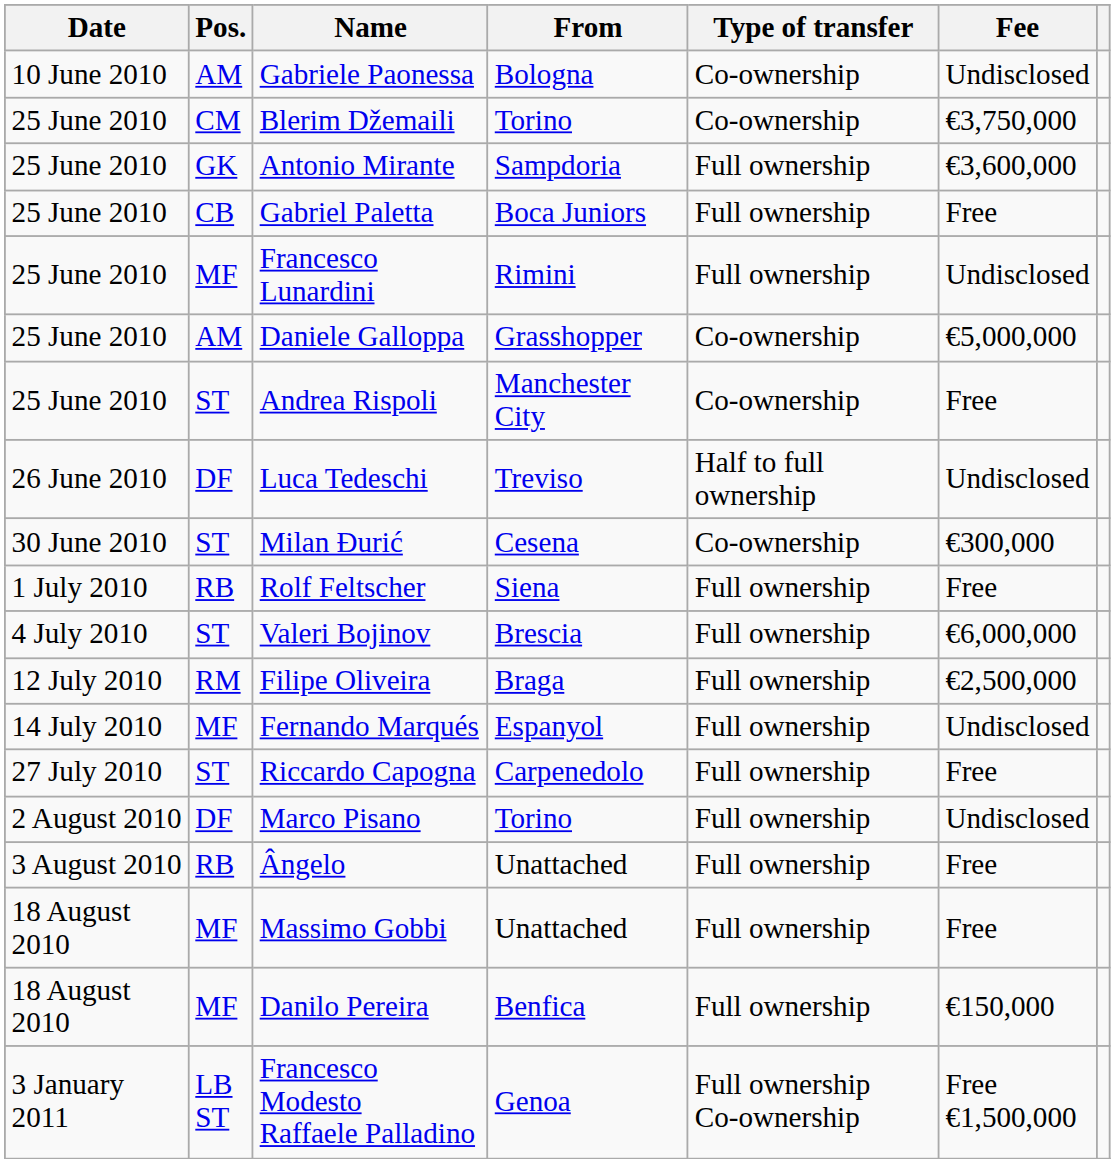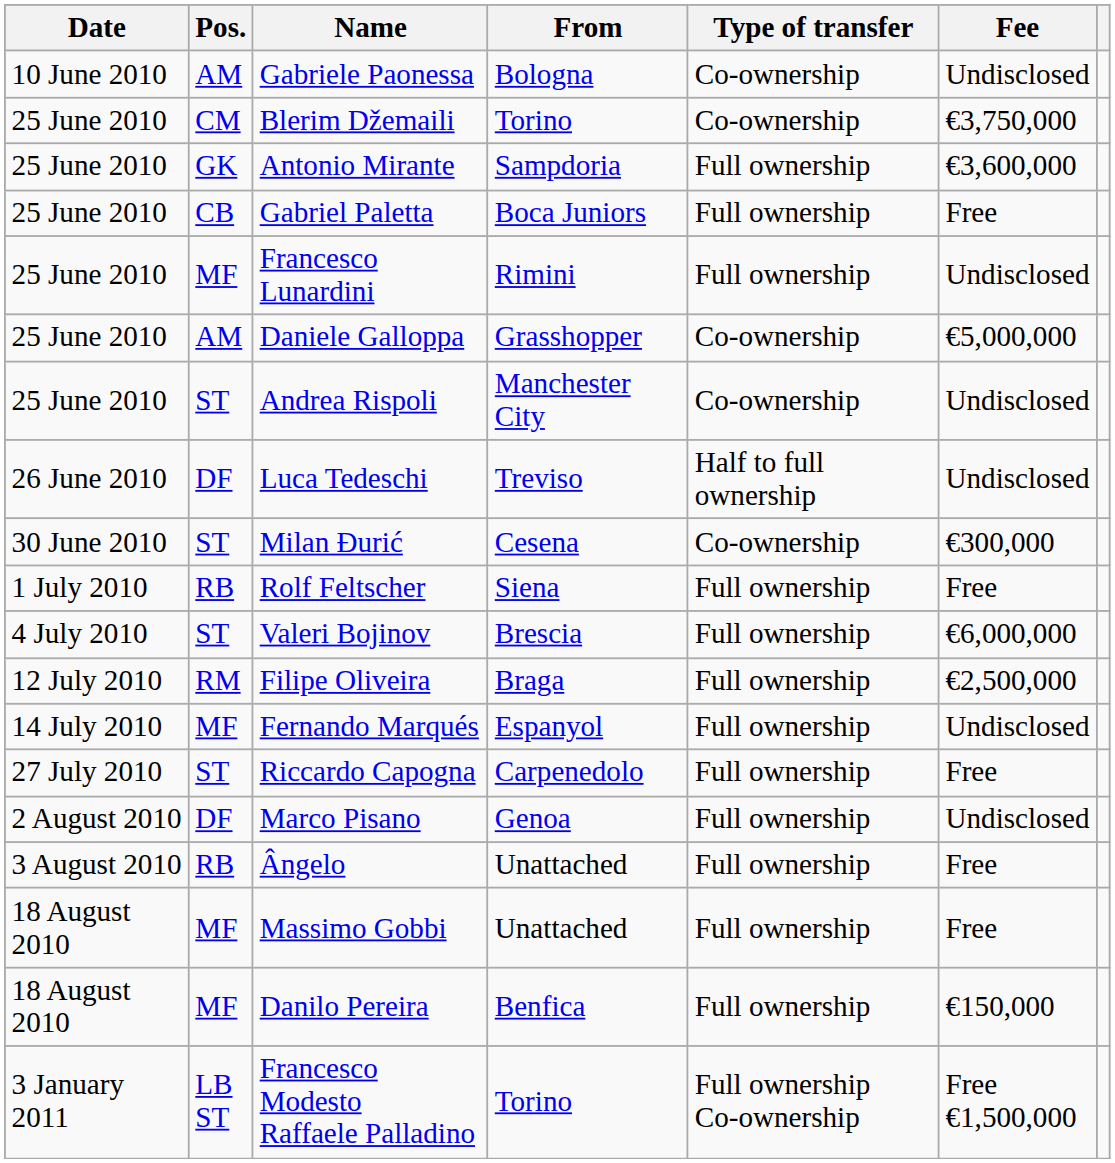 <table class="wikitable">
 <tr>
 <th>Date</th>
 <th>Pos.</th>
 <th>Name</th>
 <th>From</th>
 <th>Type of transfer</th>
 <th>Fee</th>
 <th></th>
 </tr>
 <tr>
 <td>10 June 2010</td>
 <td><a href='#'>AM</a></td>
 <td> <a href='#'>Gabriele Paonessa</a></td>
 <td> <a href='#'>Bologna</a></td>
 <td>Co-ownership</td>
 <td>Undisclosed</td>
 <td></td>
 </tr>
 <tr>
 <td>25 June 2010</td>
 <td><a href='#'>CM</a></td>
 <td> <a href='#'>Blerim Džemaili</a></td>
 <td> <a href='#'>Torino</a></td>
 <td>Co-ownership</td>
 <td>€3,750,000</td>
 <td></td>
 </tr>
 <tr>
 <td>25 June 2010</td>
 <td><a href='#'>GK</a></td>
 <td> <a href='#'>Antonio Mirante</a></td>
 <td> <a href='#'>Sampdoria</a></td>
 <td>Full ownership</td>
 <td>€3,600,000</td>
 <td></td>
 </tr>
 <tr>
 <td>25 June 2010</td>
 <td><a href='#'>CB</a></td>
 <td> <a href='#'>Gabriel Paletta</a></td>
 <td> <a href='#'>Boca Juniors</a></td>
 <td>Full ownership</td>
 <td>Free</td>
 <td></td>
 </tr>
 <tr>
 <td>25 June 2010</td>
 <td><a href='#'>MF</a></td>
 <td> <a href='#'>Francesco Lunardini</a></td>
 <td>  <a href='#'>Rimini</a></td>
 <td>Full ownership</td>
 <td>Undisclosed</td>
 <td></td>
 </tr>
 <tr>
 <td>25 June 2010</td>
 <td><a href='#'>AM</a></td>
 <td> <a href='#'>Daniele Galloppa</a></td>
 <td> <a href='#'>Grasshopper</a></td>
 <td>Co-ownership</td>
 <td>€5,000,000</td>
 <td></td>
 </tr>
 <tr>
 <td>25 June 2010</td>
 <td><a href='#'>ST</a></td>
 <td> <a href='#'>Andrea Rispoli</a></td>
 <td> <a href='#'>Manchester City</a></td>
 <td>Co-ownership</td>
-<td>Free</td>
+<td>Undisclosed</td>
 <td></td>
 </tr>
 <tr>
 <td>26 June 2010</td>
 <td><a href='#'>DF</a></td>
 <td> <a href='#'>Luca Tedeschi</a></td>
 <td> <a href='#'>Treviso</a></td>
 <td>Half to full ownership</td>
 <td>Undisclosed</td>
 <td></td>
 </tr>
 <tr>
 <td>30 June 2010</td>
 <td><a href='#'>ST</a></td>
 <td> <a href='#'>Milan Đurić</a></td>
 <td> <a href='#'>Cesena</a></td>
 <td>Co-ownership</td>
 <td>€300,000</td>
 <td></td>
 </tr>
 <tr>
 <td>1 July 2010</td>
 <td><a href='#'>RB</a></td>
 <td> <a href='#'>Rolf Feltscher</a></td>
 <td> <a href='#'>Siena</a></td>
 <td>Full ownership</td>
 <td>Free</td>
 <td></td>
 </tr>
 <tr>
 <td>4 July 2010</td>
 <td><a href='#'>ST</a></td>
 <td> <a href='#'>Valeri Bojinov</a></td>
 <td> <a href='#'>Brescia</a></td>
 <td>Full ownership</td>
 <td>€6,000,000</td>
 <td></td>
 </tr>
 <tr>
 <td>12 July 2010</td>
 <td><a href='#'>RM</a></td>
 <td> <a href='#'>Filipe Oliveira</a></td>
 <td> <a href='#'>Braga</a></td>
 <td>Full ownership</td>
 <td>€2,500,000</td>
 <td></td>
 </tr>
 <tr>
 <td>14 July 2010</td>
 <td><a href='#'>MF</a></td>
 <td> <a href='#'>Fernando Marqués</a></td>
 <td> <a href='#'>Espanyol</a></td>
 <td>Full ownership</td>
 <td>Undisclosed</td>
 <td></td>
 </tr>
 <tr>
 <td>27 July 2010</td>
 <td><a href='#'>ST</a></td>
 <td> <a href='#'>Riccardo Capogna</a></td>
 <td> <a href='#'>Carpenedolo</a></td>
 <td>Full ownership</td>
 <td>Free</td>
 <td></td>
 </tr>
 <tr>
 <td>2 August 2010</td>
 <td><a href='#'>DF</a></td>
 <td> <a href='#'>Marco Pisano</a></td>
-<td> <a href='#'>Torino</a></td>
+<td> <a href='#'>Genoa</a></td>
 <td>Full ownership</td>
 <td>Undisclosed</td>
 <td></td>
 </tr>
 <tr>
 <td>3 August 2010</td>
 <td><a href='#'>RB</a></td>
 <td> <a href='#'>Ângelo</a></td>
 <td>Unattached</td>
 <td>Full ownership</td>
 <td>Free</td>
 <td></td>
 </tr>
 <tr>
 <td>18 August 2010</td>
 <td><a href='#'>MF</a></td>
 <td> <a href='#'>Massimo Gobbi</a></td>
 <td>Unattached</td>
 <td>Full ownership</td>
 <td>Free</td>
 <td></td>
 </tr>
 <tr>
 <td>18 August 2010</td>
 <td><a href='#'>MF</a></td>
 <td> <a href='#'>Danilo Pereira</a></td>
 <td> <a href='#'>Benfica</a></td>
 <td>Full ownership</td>
 <td>€150,000</td>
 <td></td>
 </tr>
 <tr>
 <td>3 January 2011</td>
 <td><a href='#'>LB</a><br><a href='#'>ST</a></td>
 <td> <a href='#'>Francesco Modesto</a> <br>  <a href='#'>Raffaele Palladino</a></td>
-<td> <a href='#'>Genoa</a></td>
+<td> <a href='#'>Torino</a></td>
 <td>Full ownership<br>Co-ownership</td>
 <td>Free<br>€1,500,000</td>
 <td></td>
 </tr>
 <tr>
 </tr>
 </table>
